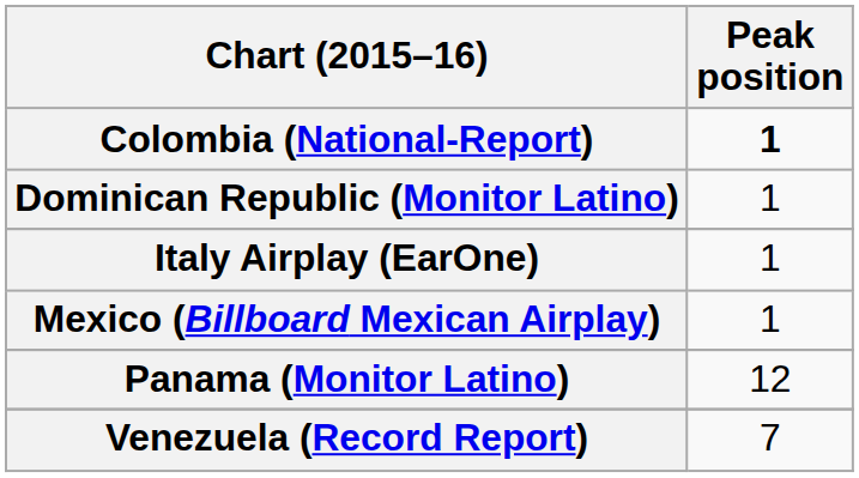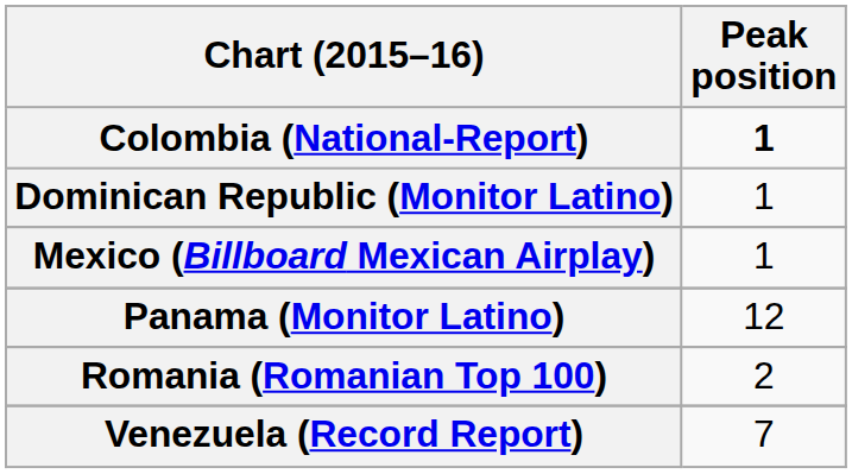 <table class="wikitable sortable plainrowheaders">
 <tr>
 <th>Chart (2015–16)</th>
 <th>Peak<br>position</th>
 </tr>
 <tr>
 <th scope="row">Colombia (<a href='#'>National-Report</a>)</th>
 <td align="center"><strong>1</strong></td>
 </tr>
 <tr>
 <th scope="row">Dominican Republic (<a href='#'>Monitor Latino</a>)</th>
 <td align="center">1</td>
 </tr>
 <tr>
 </tr>
 <tr>
 </tr>
 <tr>
 </tr>
 <tr>
 </tr>
 <tr>
-<th scope="row">Italy Airplay (EarOne)</th>
-<td align="center">1</td>
-</tr>
-<tr>
 <th scope="row">Mexico (<a href='#'><em>Billboard</em> Mexican Airplay</a>)</th>
 <td align="center">1</td>
 </tr>
 <tr>
 </tr>
 <tr>
 <th scope="row">Panama (<a href='#'>Monitor Latino</a>)</th>
 <td align="center">12</td>
 </tr>
 <tr>
+</tr>
+<tr>
+<th scope="row">Romania (<a href='#'>Romanian Top 100</a>)</th>
+<td align="center">2</td>
 </tr>
 <tr>
 </tr>
 <tr>
 </tr>
 <tr>
 </tr>
 <tr>
 </tr>
 <tr>
 </tr>
 <tr>
 </tr>
 <tr>
 </tr>
 <tr>
 </tr>
 <tr>
 <th scope="row">Venezuela (<a href='#'>Record Report</a>)</th>
 <td align="center">7</td>
 </tr>
 </table>
